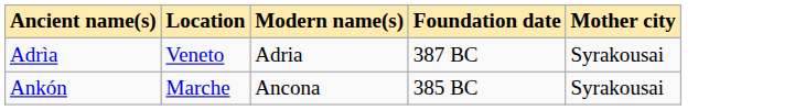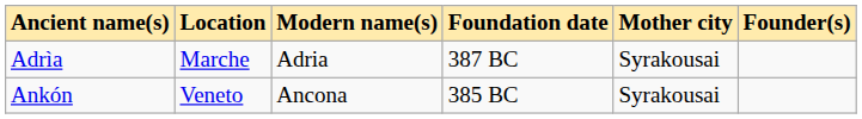 <table class="wikitable width="100%">
 <tr>
 <td bgcolor="#FFEBAD"><strong>Ancient name(s)</strong></td>
 <td bgcolor="#FFEBAD"><strong>Location</strong></td>
 <td bgcolor="#FFEBAD"><strong>Modern name(s)</strong></td>
 <td bgcolor="#FFEBAD"><strong>Foundation date</strong></td>
 <td bgcolor="#FFEBAD"><strong>Mother city</strong></td>
+<td bgcolor="#FFEBAD"><strong>Founder(s)</strong></td>
 </tr>
 <tr>
 <td><a href='#'>Adrìa</a></td>
-<td><a href='#'>Veneto</a></td>
+<td><a href='#'>Marche</a></td>
 <td>Adria</td>
 <td>387 BC</td>
 <td>Syrakousai</td>
+<td></td>
 </tr>
 <tr>
 <td><a href='#'>Ankón</a></td>
-<td><a href='#'>Marche</a></td>
+<td><a href='#'>Veneto</a></td>
 <td>Ancona</td>
 <td>385 BC</td>
 <td>Syrakousai</td>
+<td></td>
 </tr>
 </table>
